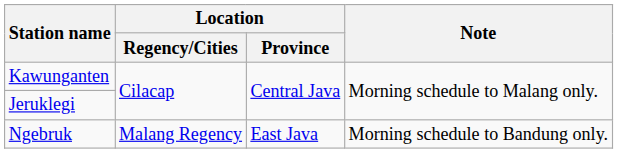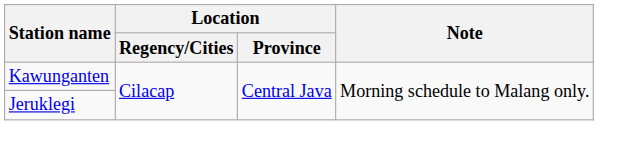 <table class="wikitable" rules="all">
 <tr>
 <th rowspan="2">Station name</th>
 <th colspan="2" style="width: 5em;">Location</th>
 <th rowspan="2">Note</th>
 </tr>
 <tr>
 <th>Regency/Cities</th>
 <th>Province</th>
 </tr>
 <tr>
 <td><a href='#'>Kawunganten</a></td>
 <td rowspan="2"><a href='#'>Cilacap</a></td>
 <td rowspan="2"><a href='#'>Central Java</a></td>
 <td rowspan="2">Morning schedule to Malang only.</td>
 </tr>
 <tr>
 <td><a href='#'>Jeruklegi</a></td>
 </tr>
-<tr>
-<td><a href='#'>Ngebruk</a></td>
-<td><a href='#'>Malang Regency</a></td>
-<td><a href='#'>East Java</a></td>
-<td>Morning schedule to Bandung only.</td>
-</tr>
 </table>
